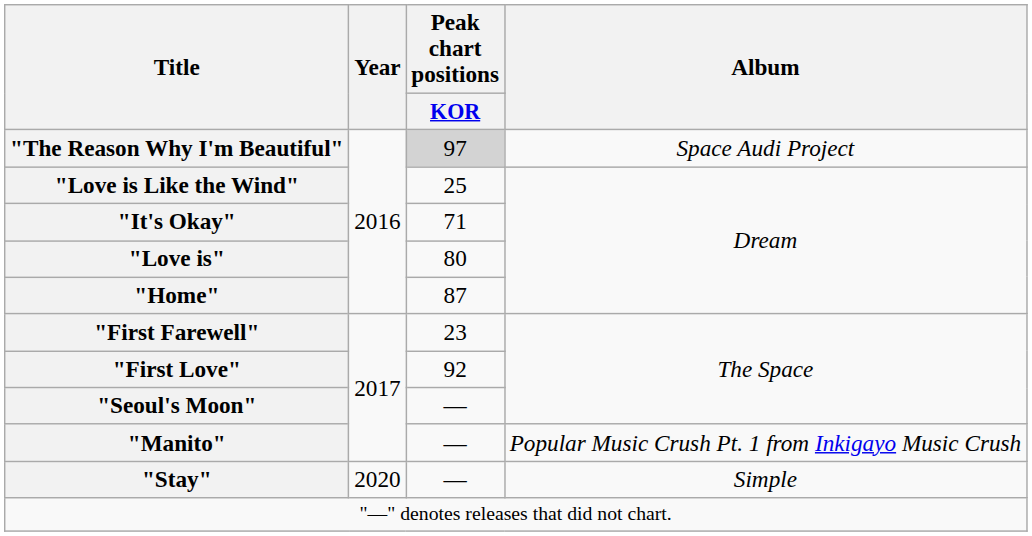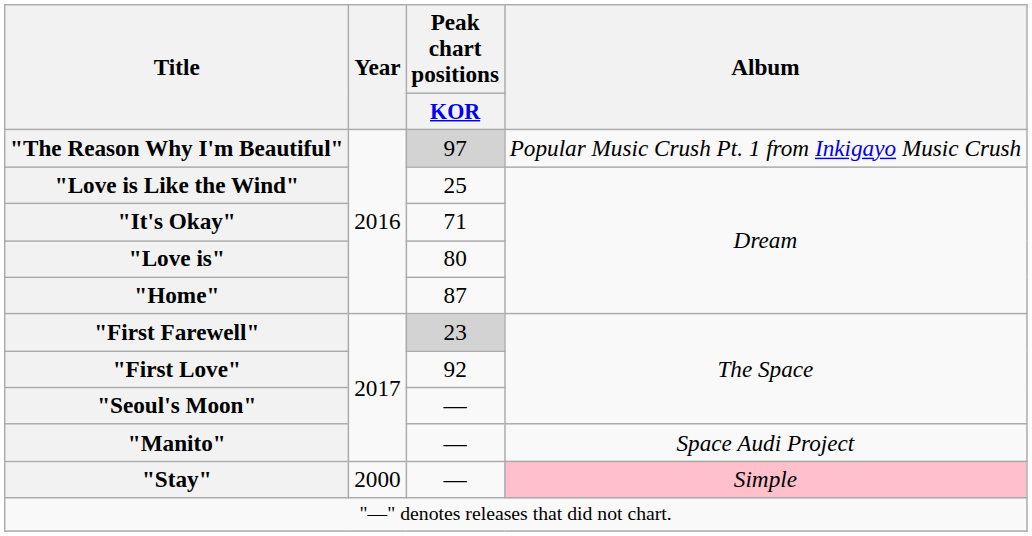 <table class="wikitable plainrowheaders" style="text-align:center">
 <tr>
 <th scope="col" rowspan="2">Title</th>
 <th scope="col" rowspan="2">Year</th>
 <th scope="col" colspan="1">Peak chart positions</th>
 <th scope="col" rowspan="2">Album</th>
 </tr>
 <tr>
 <th scope="col" style="font-size:95%; width:3em"><a href='#'>KOR</a><br></th>
 </tr>
 <tr>
 <th scope="row">"The Reason Why I'm Beautiful"<br></th>
 <td rowspan="5">2016</td>
 <td style="background: lightgrey;">97</td>
-<td><em>Space Audi Project</em></td>
+<td><em>Popular Music Crush Pt. 1 from <a href='#'>Inkigayo</a> Music Crush</em></td>
 </tr>
 <tr>
 <th scope="row">"Love is Like the Wind"</th>
 <td>25</td>
 <td rowspan="4"><em>Dream</em></td>
 </tr>
 <tr>
 <th scope="row">"It's Okay"</th>
 <td>71</td>
 </tr>
 <tr>
 <th scope="row">"Love is"</th>
 <td>80</td>
 </tr>
 <tr>
 <th scope="row">"Home"</th>
 <td>87</td>
 </tr>
 <tr>
 <th scope="row">"First Farewell"<br></th>
 <td rowspan="4">2017</td>
-<td>23</td>
+<td style="background: lightgrey;">23</td>
 <td rowspan="3"><em>The Space</em></td>
 </tr>
 <tr>
 <th scope="row">"First Love"</th>
 <td>92</td>
 </tr>
 <tr>
 <th scope="row">"Seoul's Moon"</th>
 <td>—</td>
 </tr>
 <tr>
 <th scope="row">"Manito"</th>
 <td>—</td>
-<td><em>Popular Music Crush Pt. 1 from <a href='#'>Inkigayo</a> Music Crush</em></td>
+<td><em>Space Audi Project</em></td>
 </tr>
 <tr>
 <th scope="row">"Stay"</th>
-<td>2020</td>
+<td>2000</td>
 <td>—</td>
-<td><em>Simple</em></td>
+<td style="background: pink;"><em>Simple</em></td>
 </tr>
 <tr>
 <td colspan="5" style="font-size:85%">"—" denotes releases that did not chart.</td>
 </tr>
 </table>
